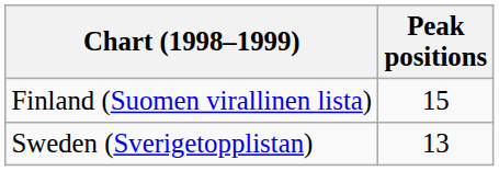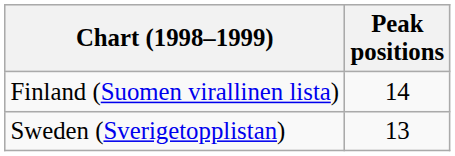 <table class="wikitable">
 <tr>
 <th>Chart (1998–1999)</th>
 <th>Peak<br>positions</th>
 </tr>
 <tr>
 <td>Finland (<a href='#'>Suomen virallinen lista</a>)</td>
-<td align="center">15</td>
+<td align="center">14</td>
 </tr>
 <tr>
 <td>Sweden (<a href='#'>Sverigetopplistan</a>)</td>
 <td align="center">13</td>
 </tr>
 </table>
